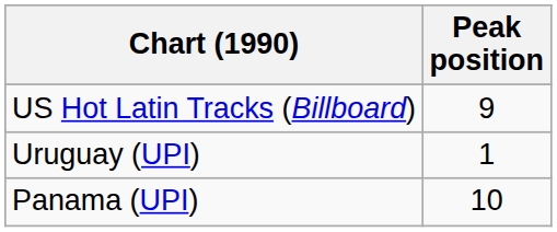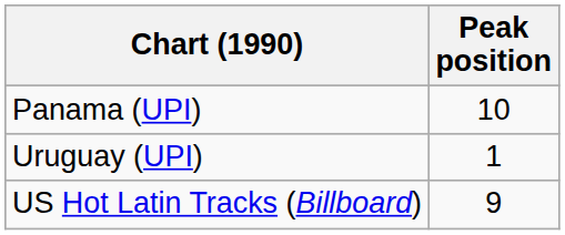 <table class="wikitable">
 <tr>
 <th>Chart (1990)</th>
 <th>Peak<br>position</th>
 </tr>
 <tr>
-<td>US <a href='#'>Hot Latin Tracks</a> (<a href='#'><em>Billboard</em></a>)</td>
-<td align="center">9</td>
+<td>Panama (<a href='#'>UPI</a>)</td>
+<td align="center">10</td>
 </tr>
 <tr>
 <td>Uruguay (<a href='#'>UPI</a>)</td>
 <td align="center">1</td>
 </tr>
 <tr>
-<td>Panama (<a href='#'>UPI</a>)</td>
-<td align="center">10</td>
+<td>US <a href='#'>Hot Latin Tracks</a> (<a href='#'><em>Billboard</em></a>)</td>
+<td align="center">9</td>
 </tr>
 </table>
